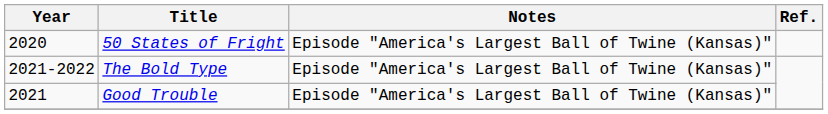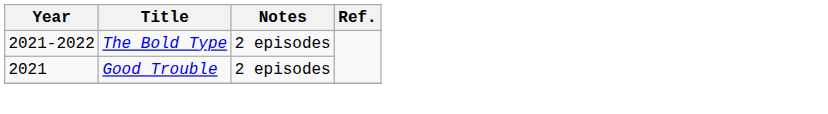 <table class="wikitable">
 <tr>
 <th>Year</th>
 <th>Title</th>
 <th>Notes</th>
 <th>Ref.</th>
 </tr>
 <tr>
-<td>2020</td>
-<td><em><a href='#'>50 States of Fright</a></em></td>
-<td>Episode "America's Largest Ball of Twine (Kansas)"</td>
-<td></td>
-</tr>
-<tr>
 <td>2021-2022</td>
 <td><em><a href='#'>The Bold Type</a></em></td>
-<td>Episode "America's Largest Ball of Twine (Kansas)"</td>
+<td>2 episodes</td>
 <td rowspan=2></td>
 </tr>
 <tr>
 <td>2021</td>
 <td><em><a href='#'>Good Trouble</a></em></td>
-<td>Episode "America's Largest Ball of Twine (Kansas)"</td>
+<td>2 episodes</td>
 </tr>
 <tr>
 </tr>
 </table>
